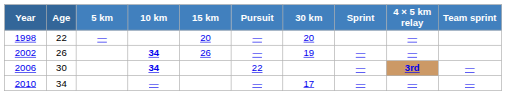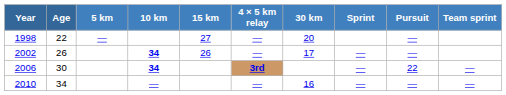 <table class="wikitable" style="font-size:95%; text-align:center; border:grey solid 1px; border-collapse:collapse; background:#ffffff;">
 <tr>
 <th style="background-color:#369; color:white; width:60px;"> Year </th>
 <th style="background-color:#369; color:white; width:40px;"> Age </th>
 <th style="background-color:#4180be; color:white; width:75px;"> 5 km </th>
 <th style="background-color:#4180be; color:white; width:75px;"> 10 km </th>
 <th style="background-color:#4180be; color:white; width:75px;"> 15 km </th>
-<th style="background-color:#4180be; color:white; width:75px;"> Pursuit </th>
+<th style="background-color:#4180be; color:white; width:75px;"> 4 × 5 km <br> relay </th>
 <th style="background-color:#4180be; color:white; width:75px;"> 30 km </th>
 <th style="background-color:#4180be; color:white; width:75px;"> Sprint </th>
-<th style="background-color:#4180be; color:white; width:75px;"> 4 × 5 km <br> relay </th>
+<th style="background-color:#4180be; color:white; width:75px;"> Pursuit </th>
 <th style="background-color:#4180be; color:white; width:75px;"> Team sprint </th>
 </tr>
 <tr>
 <td><a href='#'>1998</a></td>
 <td>22</td>
 <td><a href='#'>—</a></td>
 <td></td>
-<td><a href='#'>20</a></td>
+<td><a href='#'>27</a></td>
 <td><a href='#'>—</a></td>
 <td><a href='#'>20</a></td>
 <td></td>
 <td><a href='#'>—</a></td>
 <td></td>
 </tr>
 <tr>
 <td><a href='#'>2002</a></td>
 <td>26</td>
 <td></td>
 <td><strong><a href='#'>34</a></strong></td>
 <td><a href='#'>26</a></td>
 <td><a href='#'>—</a></td>
-<td><a href='#'>19</a></td>
+<td><a href='#'>17</a></td>
 <td><a href='#'>—</a></td>
 <td><a href='#'>—</a></td>
 <td></td>
 </tr>
 <tr>
 <td><a href='#'>2006</a></td>
 <td>30</td>
 <td></td>
 <td><strong><a href='#'>34</a></strong></td>
 <td></td>
-<td><a href='#'>22</a></td>
+<td style="background-color: #C96;"><a href='#'><strong>3rd</strong></a></td>
 <td><a href='#'></a></td>
 <td><a href='#'>—</a></td>
-<td style="background-color: #C96;"><a href='#'><strong>3rd</strong></a></td>
+<td><a href='#'>22</a></td>
 <td><a href='#'>—</a></td>
 </tr>
 <tr>
 <td><a href='#'>2010</a></td>
 <td>34</td>
 <td></td>
 <td><a href='#'>—</a></td>
 <td></td>
 <td><a href='#'>—</a></td>
-<td><a href='#'>17</a></td>
+<td><a href='#'>16</a></td>
 <td><a href='#'>—</a></td>
 <td><a href='#'>—</a></td>
 <td><a href='#'>—</a></td>
 </tr>
 </table>
